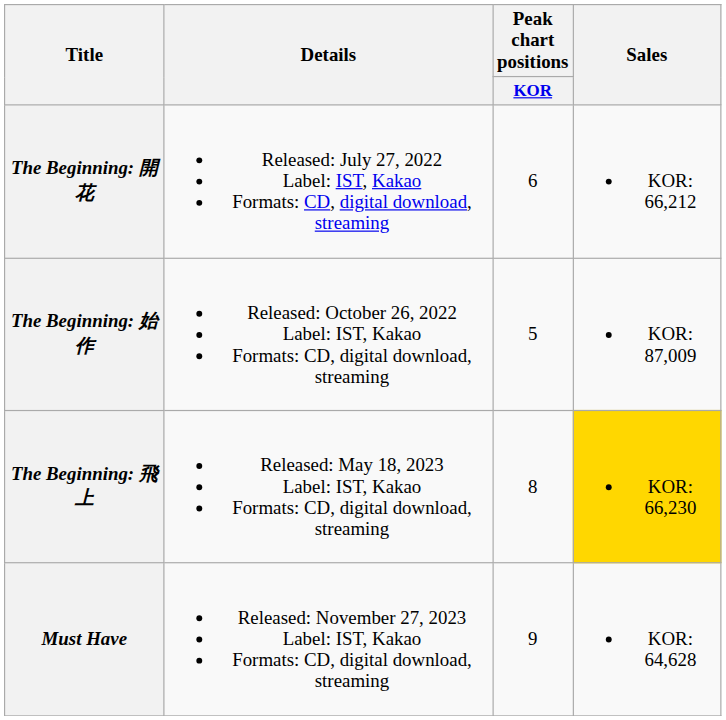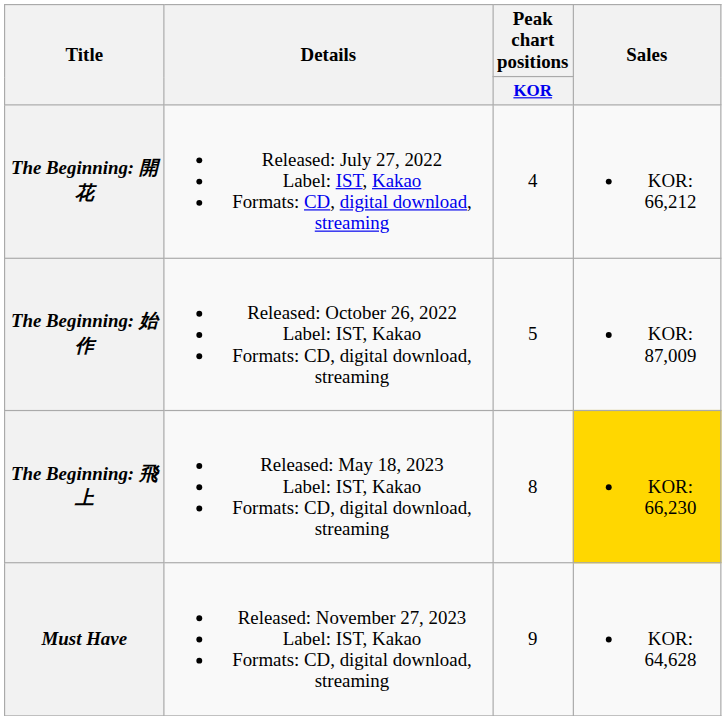 <table class="wikitable plainrowheaders" style="text-align:center">
 <tr>
 <th scope="col" rowspan="2">Title</th>
 <th scope="col" rowspan="2">Details</th>
 <th scope="col">Peak chart<br>positions</th>
 <th scope="col" rowspan="2">Sales</th>
 </tr>
 <tr>
 <th scope="col" style="font-size:90%; width:2.5em"><a href='#'>KOR</a><br></th>
 </tr>
 <tr>
 <th scope="row"><em>The Beginning: 開花</em></th>
 <td><br><ul><li>Released: July 27, 2022</li><li>Label: <a href='#'>IST</a>, <a href='#'>Kakao</a></li><li>Formats: <a href='#'>CD</a>, <a href='#'>digital download</a>, <a href='#'>streaming</a></li></ul></td>
-<td>6</td>
+<td>4</td>
 <td><br><ul><li>KOR: 66,212</li></ul></td>
 </tr>
 <tr>
 <th scope="row"><em>The Beginning: 始作</em></th>
 <td><br><ul><li>Released: October 26, 2022</li><li>Label: IST, Kakao</li><li>Formats: CD, digital download, streaming</li></ul></td>
 <td>5</td>
 <td><br><ul><li>KOR: 87,009</li></ul></td>
 </tr>
 <tr>
 <th scope="row"><em>The Beginning: 飛上</em></th>
 <td><br><ul><li>Released: May 18, 2023</li><li>Label: IST, Kakao</li><li>Formats: CD, digital download, streaming</li></ul></td>
 <td>8</td>
 <td style="background: gold;"><br><ul><li>KOR: 66,230</li></ul></td>
 </tr>
 <tr>
 <th scope="row"><em>Must Have</em></th>
 <td><br><ul><li>Released: November 27, 2023</li><li>Label: IST, Kakao</li><li>Formats: CD, digital download, streaming</li></ul></td>
 <td>9</td>
 <td><br><ul><li>KOR: 64,628</li></ul></td>
 </tr>
 <tr>
 </tr>
 </table>
